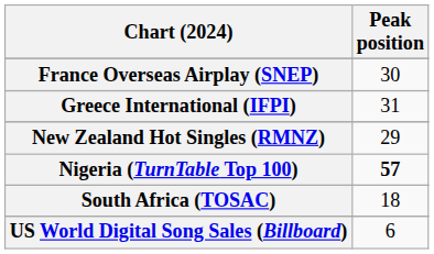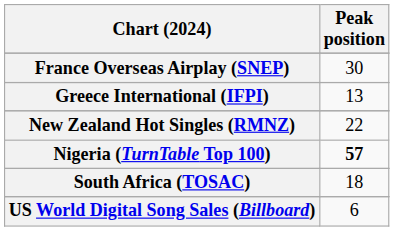 <table class="wikitable sortable plainrowheaders" style="text-align:center">
 <tr>
 <th scope="col">Chart (2024)</th>
 <th scope="col">Peak<br>position</th>
 </tr>
 <tr>
 </tr>
 <tr>
 <th scope="row">France Overseas Airplay (<a href='#'>SNEP</a>)</th>
 <td>30</td>
 </tr>
 <tr>
 </tr>
 <tr>
 <th scope="row">Greece International (<a href='#'>IFPI</a>)</th>
-<td>31</td>
+<td>13</td>
 </tr>
 <tr>
 </tr>
 <tr>
 </tr>
 <tr>
 <th scope="row">New Zealand Hot Singles (<a href='#'>RMNZ</a>)</th>
-<td>29</td>
+<td>22</td>
 </tr>
 <tr>
 <th scope="row">Nigeria (<a href='#'><em>TurnTable</em> Top 100</a>)</th>
 <td><strong>57</strong></td>
 </tr>
 <tr>
 </tr>
 <tr>
 <th scope="row">South Africa (<a href='#'>TOSAC</a>)</th>
 <td>18</td>
 </tr>
 <tr>
 </tr>
 <tr>
 </tr>
 <tr>
 </tr>
 <tr>
 </tr>
 <tr>
 </tr>
 <tr>
 </tr>
 <tr>
 </tr>
 <tr>
 <th scope="row">US <a href='#'>World Digital Song Sales</a> (<em><a href='#'>Billboard</a></em>)</th>
 <td>6</td>
 </tr>
 </table>
